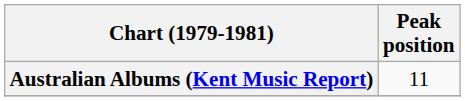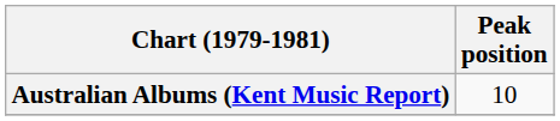 <table class="wikitable sortable plainrowheaders" style="text-align:center">
 <tr>
 <th scope="col">Chart (1979-1981)</th>
 <th scope="col">Peak<br> position</th>
 </tr>
 <tr>
 <th scope="row">Australian Albums (<a href='#'>Kent Music Report</a>)</th>
-<td align="center">11</td>
+<td align="center">10</td>
 </tr>
 <tr>
 </tr>
 <tr>
 </tr>
 </table>
